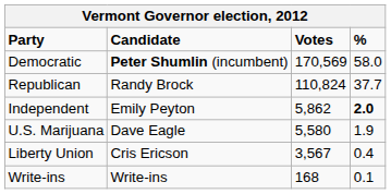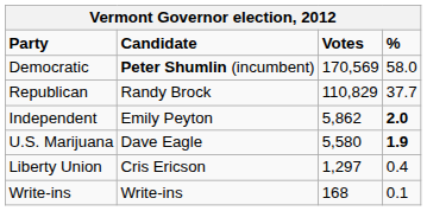 <table class="wikitable">
 <tr>
 <th colspan="4">Vermont Governor election, 2012</th>
 </tr>
 <tr>
 <td><strong>Party</strong></td>
 <td><strong>Candidate</strong></td>
 <td><strong>Votes</strong></td>
 <td><strong>%</strong></td>
 </tr>
 <tr>
 <td>Democratic</td>
 <td><strong>Peter Shumlin</strong> (incumbent)</td>
 <td>170,569</td>
 <td>58.0</td>
 </tr>
 <tr>
 <td>Republican</td>
 <td>Randy Brock</td>
-<td>110,824</td>
+<td>110,829</td>
 <td>37.7</td>
 </tr>
 <tr>
 <td>Independent</td>
 <td>Emily Peyton</td>
 <td>5,862</td>
 <td><strong>2.0</strong></td>
 </tr>
 <tr>
 <td>U.S. Marijuana</td>
 <td>Dave Eagle</td>
 <td>5,580</td>
-<td>1.9</td>
+<td><strong>1.9</strong></td>
 </tr>
 <tr>
 <td>Liberty Union</td>
 <td>Cris Ericson</td>
-<td>3,567</td>
+<td>1,297</td>
 <td>0.4</td>
 </tr>
 <tr>
 <td>Write-ins</td>
 <td>Write-ins</td>
 <td>168</td>
 <td>0.1</td>
 </tr>
 </table>
